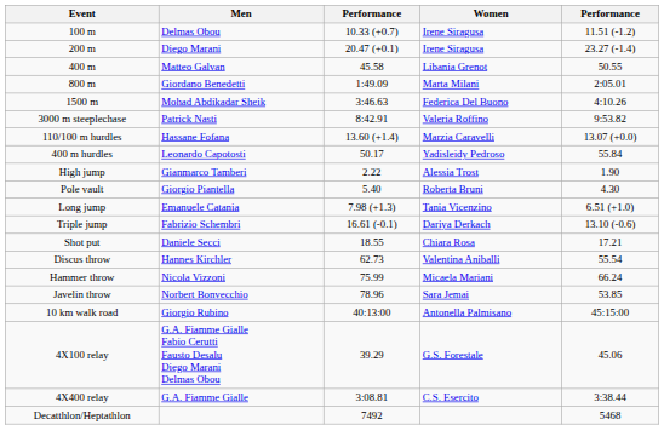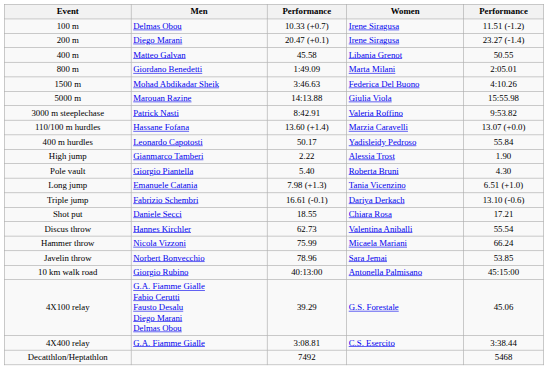 <table class="wikitable" width=70% style="font-size:90%; text-align:center;">
 <tr>
 <th>Event</th>
 <th>Men</th>
 <th>Performance</th>
 <th>Women</th>
 <th>Performance</th>
 </tr>
 <tr>
 <td>100 m</td>
 <td align=left><a href='#'>Delmas Obou</a></td>
 <td>10.33 (+0.7)</td>
 <td align=left><a href='#'>Irene Siragusa</a></td>
 <td>11.51 (-1.2)</td>
 </tr>
 <tr>
 <td>200 m</td>
 <td align=left><a href='#'>Diego Marani</a></td>
 <td>20.47 (+0.1)</td>
 <td align=left><a href='#'>Irene Siragusa</a></td>
 <td>23.27 (-1.4)</td>
 </tr>
 <tr>
 <td>400 m</td>
 <td align=left><a href='#'>Matteo Galvan</a></td>
 <td>45.58</td>
 <td align=left><a href='#'>Libania Grenot</a></td>
 <td>50.55</td>
 </tr>
 <tr>
 <td>800 m</td>
 <td align=left><a href='#'>Giordano Benedetti</a></td>
 <td>1:49.09</td>
 <td align=left><a href='#'>Marta Milani</a></td>
 <td>2:05.01</td>
 </tr>
 <tr>
 <td>1500 m</td>
 <td align=left><a href='#'>Mohad Abdikadar Sheik</a></td>
 <td>3:46.63</td>
 <td align=left><a href='#'>Federica Del Buono</a></td>
 <td>4:10.26</td>
+</tr>
+<tr>
+<td>5000 m</td>
+<td align=left><a href='#'>Marouan Razine</a></td>
+<td>14:13.88</td>
+<td align=left><a href='#'>Giulia Viola</a></td>
+<td>15:55.98</td>
 </tr>
 <tr>
 <td>3000 m steeplechase</td>
 <td align=left><a href='#'>Patrick Nasti</a></td>
 <td>8:42.91</td>
 <td align=left><a href='#'>Valeria Roffino</a></td>
 <td>9:53.82</td>
 </tr>
 <tr>
 <td>110/100 m hurdles</td>
 <td align=left><a href='#'>Hassane Fofana</a></td>
 <td>13.60 (+1.4)</td>
 <td align=left><a href='#'>Marzia Caravelli</a></td>
 <td>13.07 (+0.0)</td>
 </tr>
 <tr>
 <td>400 m hurdles</td>
 <td align=left><a href='#'>Leonardo Capotosti</a></td>
 <td>50.17</td>
 <td align=left><a href='#'>Yadisleidy Pedroso</a></td>
 <td>55.84</td>
 </tr>
 <tr>
 <td>High jump</td>
 <td align=left><a href='#'>Gianmarco Tamberi</a></td>
 <td>2.22</td>
 <td align=left><a href='#'>Alessia Trost</a></td>
 <td>1.90</td>
 </tr>
 <tr>
 <td>Pole vault</td>
 <td align=left><a href='#'>Giorgio Piantella</a></td>
 <td>5.40</td>
 <td align=left><a href='#'>Roberta Bruni</a></td>
 <td>4.30</td>
 </tr>
 <tr>
 <td>Long jump</td>
 <td align=left><a href='#'>Emanuele Catania</a></td>
 <td>7.98 (+1.3)</td>
 <td align=left><a href='#'>Tania Vicenzino</a></td>
 <td>6.51 (+1.0)</td>
 </tr>
 <tr>
 <td>Triple jump</td>
 <td align=left><a href='#'>Fabrizio Schembri</a></td>
 <td>16.61 (-0.1)</td>
 <td align=left><a href='#'>Dariya Derkach</a></td>
 <td>13.10 (-0.6)</td>
 </tr>
 <tr>
 <td>Shot put</td>
 <td align=left><a href='#'>Daniele Secci</a></td>
 <td>18.55</td>
 <td align=left><a href='#'>Chiara Rosa</a></td>
 <td>17.21</td>
 </tr>
 <tr>
 <td>Discus throw</td>
 <td align=left><a href='#'>Hannes Kirchler</a></td>
 <td>62.73</td>
 <td align=left><a href='#'>Valentina Aniballi</a></td>
 <td>55.54</td>
 </tr>
 <tr>
 <td>Hammer throw</td>
 <td align=left><a href='#'>Nicola Vizzoni</a></td>
 <td>75.99</td>
 <td align=left><a href='#'>Micaela Mariani</a></td>
 <td>66.24</td>
 </tr>
 <tr>
 <td>Javelin throw</td>
 <td align=left><a href='#'>Norbert Bonvecchio</a></td>
 <td>78.96</td>
 <td align=left><a href='#'>Sara Jemai</a></td>
 <td>53.85</td>
 </tr>
 <tr>
 <td>10 km walk road</td>
 <td align=left><a href='#'>Giorgio Rubino</a></td>
 <td>40:13:00</td>
 <td align=left><a href='#'>Antonella Palmisano</a></td>
 <td>45:15:00</td>
 </tr>
 <tr>
 <td>4X100 relay</td>
 <td align=left><a href='#'>G.A. Fiamme Gialle</a><br><a href='#'>Fabio Cerutti</a><br><a href='#'>Fausto Desalu</a><br><a href='#'>Diego Marani</a><br><a href='#'>Delmas Obou</a></td>
 <td>39.29</td>
 <td align=left><a href='#'>G.S. Forestale</a></td>
 <td>45.06</td>
 </tr>
 <tr>
 <td>4X400 relay</td>
 <td align=left><a href='#'>G.A. Fiamme Gialle</a></td>
 <td>3:08.81</td>
 <td align=left><a href='#'>C.S. Esercito</a></td>
 <td>3:38.44</td>
 </tr>
 <tr>
 <td>Decatthlon/Heptathlon</td>
 <td align=left></td>
 <td>7492</td>
 <td align=left></td>
 <td>5468</td>
 </tr>
 </table>
